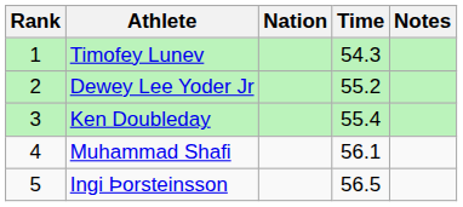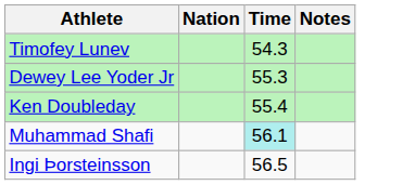 <table class="wikitable sortable" style="text-align:center">
 <tr>
-<th>Rank</th>
 <th>Athlete</th>
 <th>Nation</th>
 <th>Time</th>
 <th>Notes</th>
 </tr>
 <tr bgcolor=bbf3bb>
-<td>1</td>
 <td align="left"><a href='#'>Timofey Lunev</a></td>
 <td align="left"></td>
 <td>54.3</td>
 <td></td>
 </tr>
 <tr bgcolor=bbf3bb>
-<td>2</td>
 <td align="left"><a href='#'>Dewey Lee Yoder Jr</a></td>
 <td align="left"></td>
-<td>55.2</td>
+<td>55.3</td>
 <td></td>
 </tr>
 <tr bgcolor=bbf3bb>
-<td>3</td>
 <td align="left"><a href='#'>Ken Doubleday</a></td>
 <td align="left"></td>
 <td>55.4</td>
 <td></td>
 </tr>
 <tr>
-<td>4</td>
 <td align="left"><a href='#'>Muhammad Shafi</a></td>
 <td align="left"></td>
-<td>56.1</td>
+<td style="background: paleturquoise;">56.1</td>
 <td></td>
 </tr>
 <tr>
-<td>5</td>
 <td align="left"><a href='#'>Ingi Þorsteinsson</a></td>
 <td align="left"></td>
 <td>56.5</td>
 <td></td>
 </tr>
 </table>
